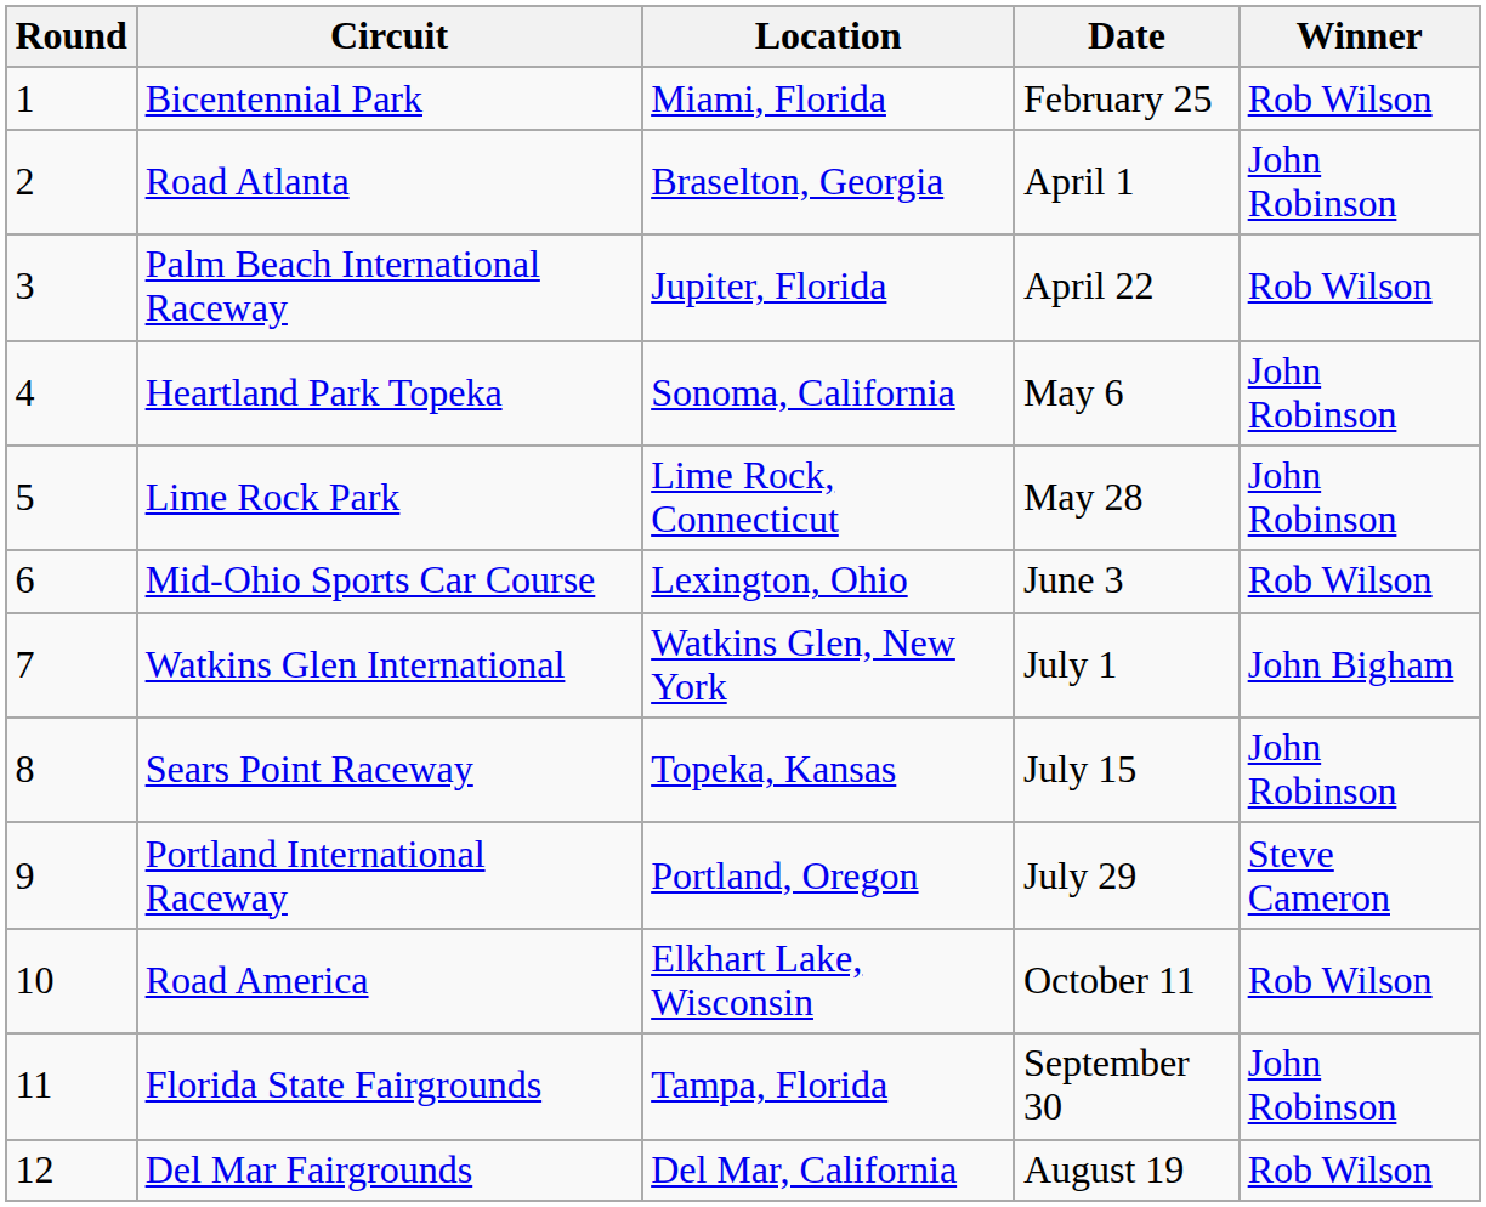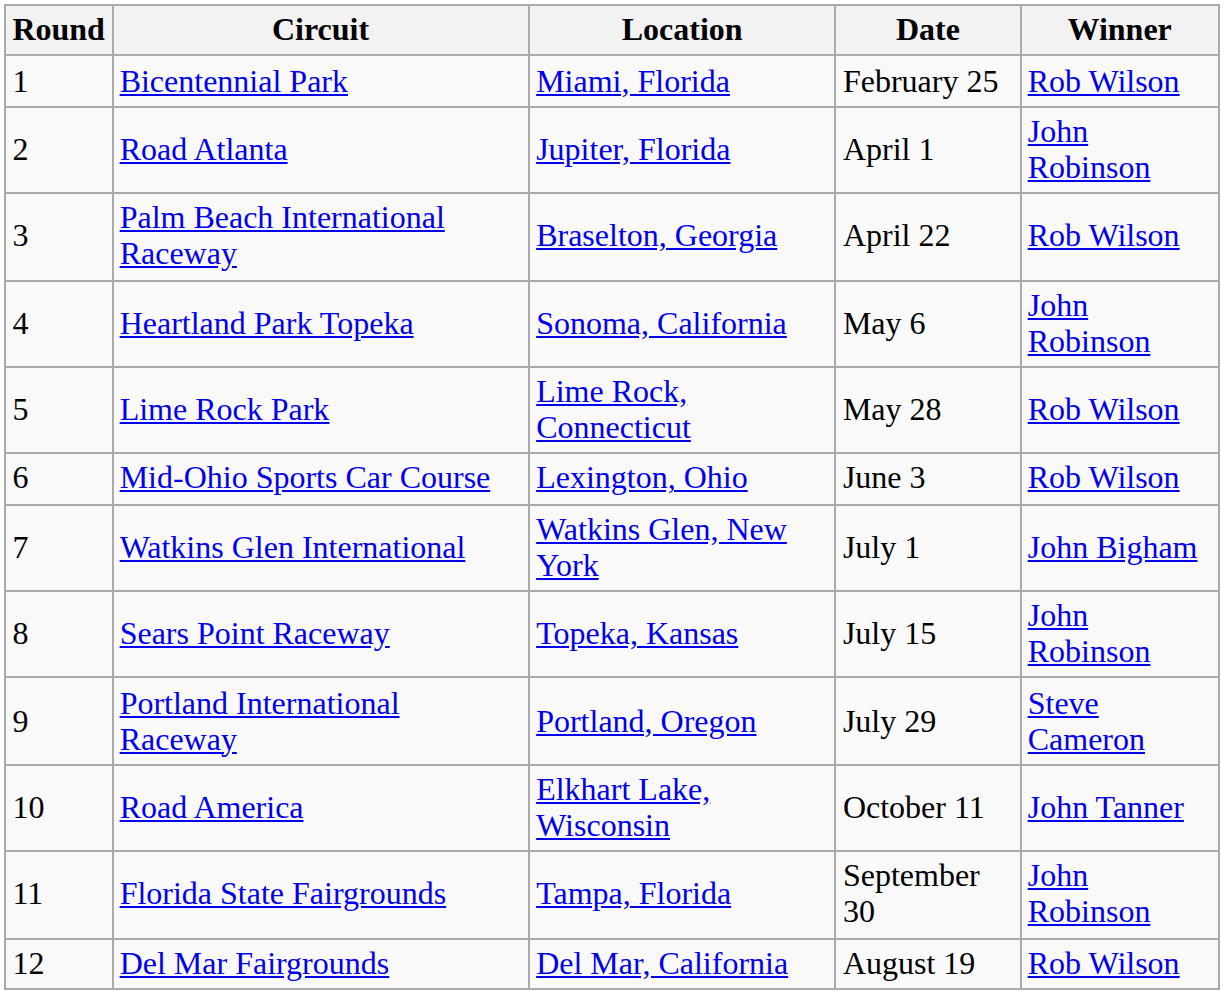 <table class="wikitable">
 <tr>
 <th>Round</th>
 <th>Circuit</th>
 <th>Location</th>
 <th>Date</th>
 <th>Winner</th>
 </tr>
 <tr>
 <td>1</td>
 <td><a href='#'>Bicentennial Park</a></td>
 <td> <a href='#'>Miami, Florida</a></td>
 <td>February 25</td>
 <td> <a href='#'>Rob Wilson</a></td>
 </tr>
 <tr>
 <td>2</td>
 <td><a href='#'>Road Atlanta</a></td>
-<td> <a href='#'>Braselton, Georgia</a></td>
+<td> <a href='#'>Jupiter, Florida</a></td>
 <td>April 1</td>
 <td> <a href='#'>John Robinson</a></td>
 </tr>
 <tr>
 <td>3</td>
 <td><a href='#'>Palm Beach International Raceway</a></td>
-<td> <a href='#'>Jupiter, Florida</a></td>
+<td> <a href='#'>Braselton, Georgia</a></td>
 <td>April 22</td>
 <td> <a href='#'>Rob Wilson</a></td>
 </tr>
 <tr>
 <td>4</td>
 <td><a href='#'>Heartland Park Topeka</a></td>
 <td> <a href='#'>Sonoma, California</a></td>
 <td>May 6</td>
 <td> <a href='#'>John Robinson</a></td>
 </tr>
 <tr>
 <td>5</td>
 <td><a href='#'>Lime Rock Park</a></td>
 <td> <a href='#'>Lime Rock, Connecticut</a></td>
 <td>May 28</td>
-<td> <a href='#'>John Robinson</a></td>
+<td> <a href='#'>Rob Wilson</a></td>
 </tr>
 <tr>
 <td>6</td>
 <td><a href='#'>Mid-Ohio Sports Car Course</a></td>
 <td> <a href='#'>Lexington, Ohio</a></td>
 <td>June 3</td>
 <td> <a href='#'>Rob Wilson</a></td>
 </tr>
 <tr>
 <td>7</td>
 <td><a href='#'>Watkins Glen International</a></td>
 <td> <a href='#'>Watkins Glen, New York</a></td>
 <td>July 1</td>
 <td> <a href='#'>John Bigham</a></td>
 </tr>
 <tr>
 <td>8</td>
 <td><a href='#'>Sears Point Raceway</a></td>
 <td> <a href='#'>Topeka, Kansas</a></td>
 <td>July 15</td>
 <td> <a href='#'>John Robinson</a></td>
 </tr>
 <tr>
 <td>9</td>
 <td><a href='#'>Portland International Raceway</a></td>
 <td> <a href='#'>Portland, Oregon</a></td>
 <td>July 29</td>
 <td> <a href='#'>Steve Cameron</a></td>
 </tr>
 <tr>
 <td>10</td>
 <td><a href='#'>Road America</a></td>
 <td> <a href='#'>Elkhart Lake, Wisconsin</a></td>
 <td>October 11</td>
-<td> <a href='#'>Rob Wilson</a></td>
+<td> <a href='#'>John Tanner</a></td>
 </tr>
 <tr>
 <td>11</td>
 <td><a href='#'>Florida State Fairgrounds</a></td>
 <td> <a href='#'>Tampa, Florida</a></td>
 <td>September 30</td>
 <td> <a href='#'>John Robinson</a></td>
 </tr>
 <tr>
 <td>12</td>
 <td><a href='#'>Del Mar Fairgrounds</a></td>
 <td> <a href='#'>Del Mar, California</a></td>
 <td>August 19</td>
 <td> <a href='#'>Rob Wilson</a></td>
 </tr>
 </table>
